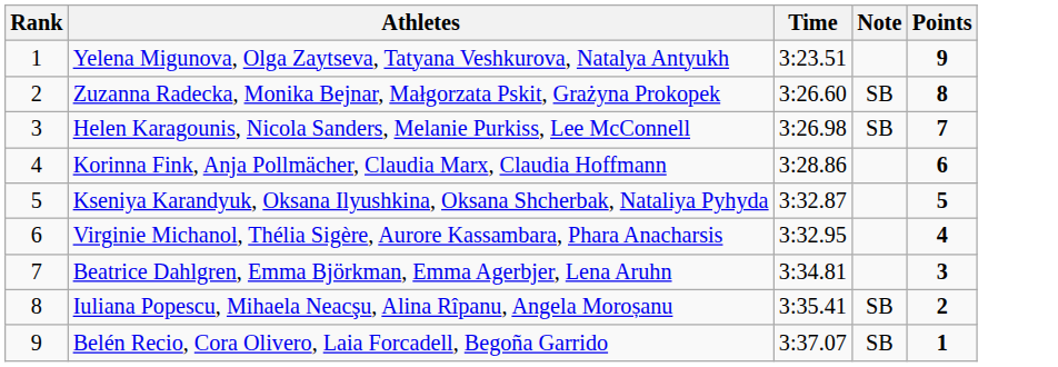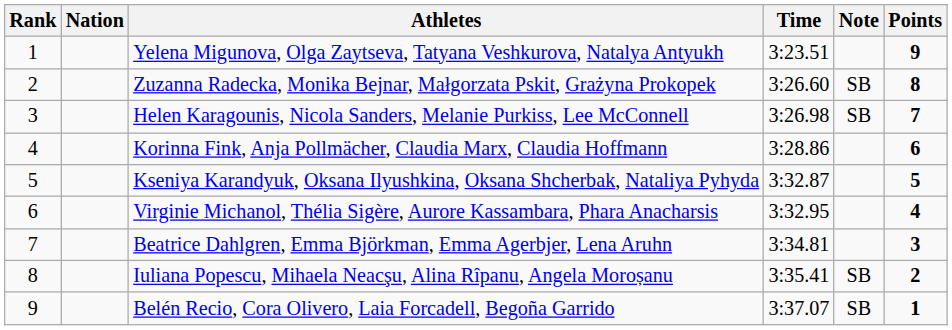 <table class="wikitable sortable" style="text-align:center">
 <tr>
 <th>Rank</th>
+<th>Nation</th>
 <th>Athletes</th>
 <th>Time</th>
 <th>Note</th>
 <th>Points</th>
 </tr>
 <tr>
 <td>1</td>
+<td align=left></td>
 <td align=left><a href='#'>Yelena Migunova</a>, <a href='#'>Olga Zaytseva</a>, <a href='#'>Tatyana Veshkurova</a>, <a href='#'>Natalya Antyukh</a></td>
 <td>3:23.51</td>
 <td></td>
 <td><strong>9</strong></td>
 </tr>
 <tr>
 <td>2</td>
+<td align=left></td>
 <td align=left><a href='#'>Zuzanna Radecka</a>, <a href='#'>Monika Bejnar</a>, <a href='#'>Małgorzata Pskit</a>, <a href='#'>Grażyna Prokopek</a></td>
 <td>3:26.60</td>
 <td>SB</td>
 <td><strong>8</strong></td>
 </tr>
 <tr>
 <td>3</td>
+<td align=left></td>
 <td align=left><a href='#'>Helen Karagounis</a>, <a href='#'>Nicola Sanders</a>, <a href='#'>Melanie Purkiss</a>, <a href='#'>Lee McConnell</a></td>
 <td>3:26.98</td>
 <td>SB</td>
 <td><strong>7</strong></td>
 </tr>
 <tr>
 <td>4</td>
+<td align=left></td>
 <td align=left><a href='#'>Korinna Fink</a>, <a href='#'>Anja Pollmächer</a>, <a href='#'>Claudia Marx</a>, <a href='#'>Claudia Hoffmann</a></td>
 <td>3:28.86</td>
 <td></td>
 <td><strong>6</strong></td>
 </tr>
 <tr>
 <td>5</td>
+<td align=left></td>
 <td align=left><a href='#'>Kseniya Karandyuk</a>, <a href='#'>Oksana Ilyushkina</a>, <a href='#'>Oksana Shcherbak</a>, <a href='#'>Nataliya Pyhyda</a></td>
 <td>3:32.87</td>
 <td></td>
 <td><strong>5</strong></td>
 </tr>
 <tr>
 <td>6</td>
+<td align=left></td>
 <td align=left><a href='#'>Virginie Michanol</a>, <a href='#'>Thélia Sigère</a>, <a href='#'>Aurore Kassambara</a>, <a href='#'>Phara Anacharsis</a></td>
 <td>3:32.95</td>
 <td></td>
 <td><strong>4</strong></td>
 </tr>
 <tr>
 <td>7</td>
+<td align=left></td>
 <td align=left><a href='#'>Beatrice Dahlgren</a>, <a href='#'>Emma Björkman</a>, <a href='#'>Emma Agerbjer</a>, <a href='#'>Lena Aruhn</a></td>
 <td>3:34.81</td>
 <td></td>
 <td><strong>3</strong></td>
 </tr>
 <tr>
 <td>8</td>
+<td align=left></td>
 <td align=left><a href='#'>Iuliana Popescu</a>, <a href='#'>Mihaela Neacşu</a>, <a href='#'>Alina Rîpanu</a>, <a href='#'>Angela Moroșanu</a></td>
 <td>3:35.41</td>
 <td>SB</td>
 <td><strong>2</strong></td>
 </tr>
 <tr>
 <td>9</td>
+<td align=left></td>
 <td align=left><a href='#'>Belén Recio</a>, <a href='#'>Cora Olivero</a>, <a href='#'>Laia Forcadell</a>, <a href='#'>Begoña Garrido</a></td>
 <td>3:37.07</td>
 <td>SB</td>
 <td><strong>1</strong></td>
 </tr>
 </table>
